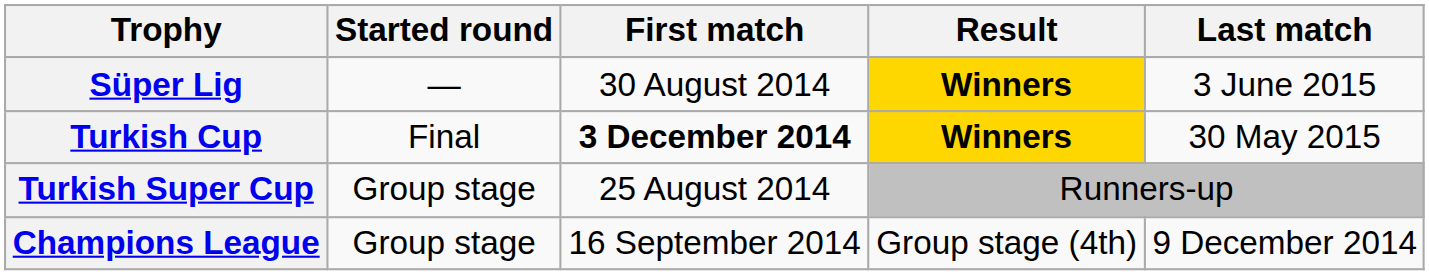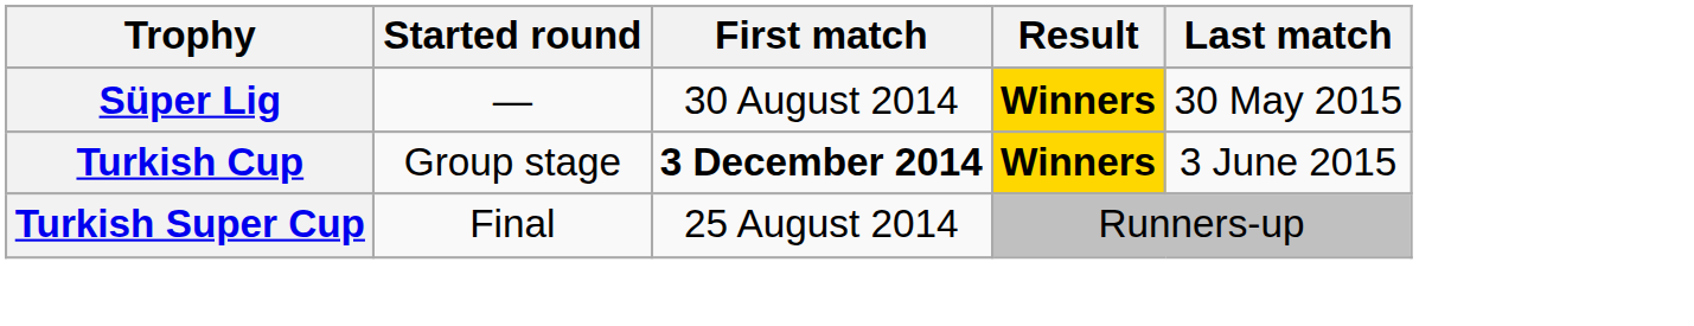 <table class="wikitable">
 <tr>
 <th>Trophy</th>
 <th>Started round</th>
 <th>First match</th>
 <th>Result</th>
 <th>Last match</th>
 </tr>
 <tr>
 <th><a href='#'>Süper Lig</a></th>
 <td align="center">—</td>
 <td align="center">30 August 2014</td>
 <td align="center" bgcolor="gold"><strong>Winners</strong></td>
+<td align="center">30 May 2015</td>
+</tr>
+<tr>
+<th><a href='#'>Turkish Cup</a></th>
+<td align="center">Group stage</td>
+<td align="center"><strong>3 December 2014</strong></td>
+<td align="center" bgcolor="gold"><strong>Winners</strong></td>
 <td align="center">3 June 2015</td>
 </tr>
 <tr>
-<th><a href='#'>Turkish Cup</a></th>
+<th><a href='#'>Turkish Super Cup</a></th>
 <td align="center">Final</td>
-<td align="center"><strong>3 December 2014</strong></td>
-<td align="center" bgcolor="gold"><strong>Winners</strong></td>
-<td align="center">30 May 2015</td>
-</tr>
-<tr>
-<th><a href='#'>Turkish Super Cup</a></th>
-<td align="center">Group stage</td>
 <td align="center">25 August 2014</td>
 <td colspan="2" style="text-align:center;" bgcolor="silver">Runners-up</td>
 </tr>
-<tr>
-<th><a href='#'>Champions League</a></th>
-<td align="center">Group stage</td>
-<td align="center">16 September 2014</td>
-<td align="center">Group stage (4th)</td>
-<td align="center">9 December 2014</td>
-</tr>
 </table>
